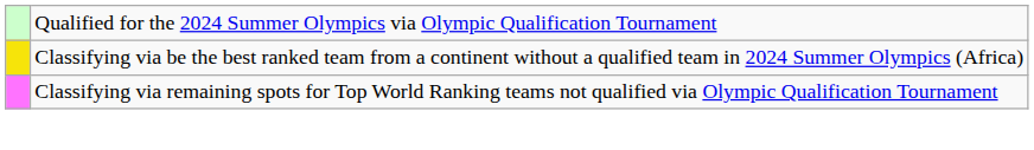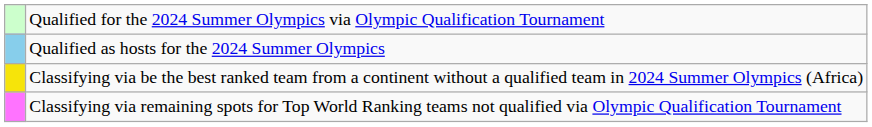 <table class="wikitable" style="text-align:left; font-size:90%;">
 <tr>
 <td width="10px" bgcolor="#ccffcc"></td>
 <td>Qualified for the <a href='#'>2024 Summer Olympics</a> via <a href='#'>Olympic Qualification Tournament</a></td>
+</tr>
+<tr>
+<td width="10px" bgcolor="#87ceeb"></td>
+<td>Qualified as hosts for the <a href='#'>2024 Summer Olympics</a></td>
 </tr>
 <tr>
 <td width="10px" bgcolor="F6E40A"></td>
 <td>Classifying via be the best ranked team from a continent without a qualified team in <a href='#'>2024 Summer Olympics</a> (Africa)</td>
 </tr>
 <tr>
 <td width="10px" bgcolor="FF73FF"></td>
 <td>Classifying via remaining spots for Top World Ranking teams not qualified via <a href='#'>Olympic Qualification Tournament</a></td>
 </tr>
 </table>
